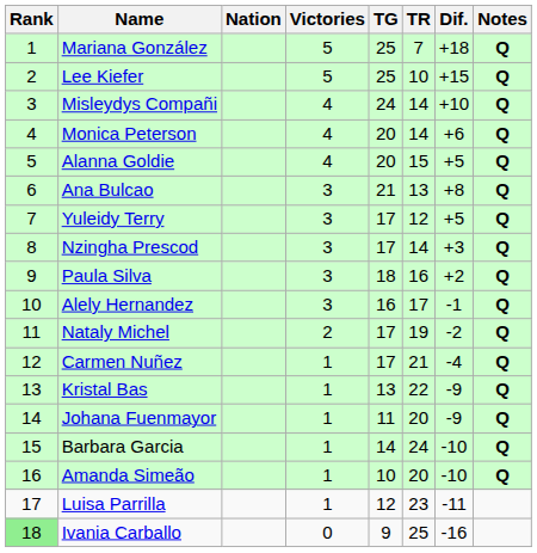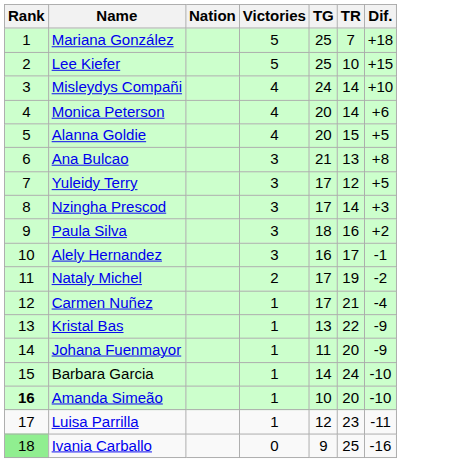 <table class="wikitable sortable" style="text-align:center">
 <tr>
 <th>Rank</th>
 <th>Name</th>
 <th>Nation</th>
 <th>Victories</th>
 <th>TG</th>
 <th>TR</th>
 <th>Dif.</th>
-<th>Notes</th>
 </tr>
 <tr style="background:#cfc">
 <td>1</td>
 <td align=left><a href='#'>Mariana González</a></td>
 <td align=left></td>
 <td>5</td>
 <td>25</td>
 <td>7</td>
 <td>+18</td>
-<td><strong>Q</strong></td>
 </tr>
 <tr style="background:#cfc">
 <td>2</td>
 <td align=left><a href='#'>Lee Kiefer</a></td>
 <td align=left></td>
 <td>5</td>
 <td>25</td>
 <td>10</td>
 <td>+15</td>
-<td><strong>Q</strong></td>
 </tr>
 <tr style="background:#cfc">
 <td>3</td>
 <td align=left><a href='#'>Misleydys Compañi</a></td>
 <td align=left></td>
 <td>4</td>
 <td>24</td>
 <td>14</td>
 <td>+10</td>
-<td><strong>Q</strong></td>
 </tr>
 <tr style="background:#cfc">
 <td>4</td>
 <td align=left><a href='#'>Monica Peterson</a></td>
 <td align=left></td>
 <td>4</td>
 <td>20</td>
 <td>14</td>
 <td>+6</td>
-<td><strong>Q</strong></td>
 </tr>
 <tr style="background:#cfc">
 <td>5</td>
 <td align=left><a href='#'>Alanna Goldie</a></td>
 <td align=left></td>
 <td>4</td>
 <td>20</td>
 <td>15</td>
 <td>+5</td>
-<td><strong>Q</strong></td>
 </tr>
 <tr style="background:#cfc">
 <td>6</td>
 <td align=left><a href='#'>Ana Bulcao</a></td>
 <td align=left></td>
 <td>3</td>
 <td>21</td>
 <td>13</td>
 <td>+8</td>
-<td><strong>Q</strong></td>
 </tr>
 <tr style="background:#cfc">
 <td>7</td>
 <td align=left><a href='#'>Yuleidy Terry</a></td>
 <td align=left></td>
 <td>3</td>
 <td>17</td>
 <td>12</td>
 <td>+5</td>
-<td><strong>Q</strong></td>
 </tr>
 <tr style="background:#cfc">
 <td>8</td>
 <td align=left><a href='#'>Nzingha Prescod</a></td>
 <td align=left></td>
 <td>3</td>
 <td>17</td>
 <td>14</td>
 <td>+3</td>
-<td><strong>Q</strong></td>
 </tr>
 <tr style="background:#cfc">
 <td>9</td>
 <td align=left><a href='#'>Paula Silva</a></td>
 <td align=left></td>
 <td>3</td>
 <td>18</td>
 <td>16</td>
 <td>+2</td>
-<td><strong>Q</strong></td>
 </tr>
 <tr style="background:#cfc">
 <td>10</td>
 <td align=left><a href='#'>Alely Hernandez</a></td>
 <td align=left></td>
 <td>3</td>
 <td>16</td>
 <td>17</td>
 <td>-1</td>
-<td><strong>Q</strong></td>
 </tr>
 <tr style="background:#cfc">
 <td>11</td>
 <td align=left><a href='#'>Nataly Michel</a></td>
 <td align=left></td>
 <td>2</td>
 <td>17</td>
 <td>19</td>
 <td>-2</td>
-<td><strong>Q</strong></td>
 </tr>
 <tr style="background:#cfc">
 <td>12</td>
 <td align=left><a href='#'>Carmen Nuñez</a></td>
 <td align=left></td>
 <td>1</td>
 <td>17</td>
 <td>21</td>
 <td>-4</td>
-<td><strong>Q</strong></td>
 </tr>
 <tr style="background:#cfc">
 <td>13</td>
 <td align=left><a href='#'>Kristal Bas</a></td>
 <td align=left></td>
 <td>1</td>
 <td>13</td>
 <td>22</td>
 <td>-9</td>
-<td><strong>Q</strong></td>
 </tr>
 <tr style="background:#cfc">
 <td>14</td>
 <td align=left><a href='#'>Johana Fuenmayor</a></td>
 <td align=left></td>
 <td>1</td>
 <td>11</td>
 <td>20</td>
 <td>-9</td>
-<td><strong>Q</strong></td>
 </tr>
 <tr style="background:#cfc">
 <td>15</td>
 <td align=left>Barbara Garcia</td>
 <td align=left></td>
 <td>1</td>
 <td>14</td>
 <td>24</td>
 <td>-10</td>
-<td><strong>Q</strong></td>
 </tr>
 <tr style="background:#cfc">
-<td>16</td>
+<td><strong>16</strong></td>
 <td align=left><a href='#'>Amanda Simeão</a></td>
 <td align=left></td>
 <td>1</td>
 <td>10</td>
 <td>20</td>
 <td>-10</td>
-<td><strong>Q</strong></td>
 </tr>
 <tr>
 <td>17</td>
 <td align=left><a href='#'>Luisa Parrilla</a></td>
 <td align=left></td>
 <td>1</td>
 <td>12</td>
 <td>23</td>
 <td>-11</td>
-<td></td>
 </tr>
 <tr>
 <td style="background: lightgreen;">18</td>
 <td align=left><a href='#'>Ivania Carballo</a></td>
 <td align=left></td>
 <td>0</td>
 <td>9</td>
 <td>25</td>
 <td>-16</td>
-<td></td>
 </tr>
 </table>
